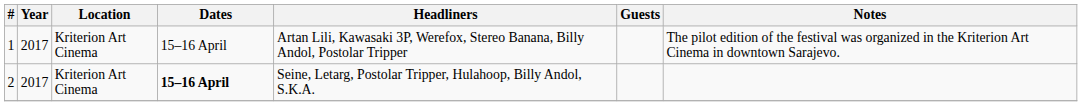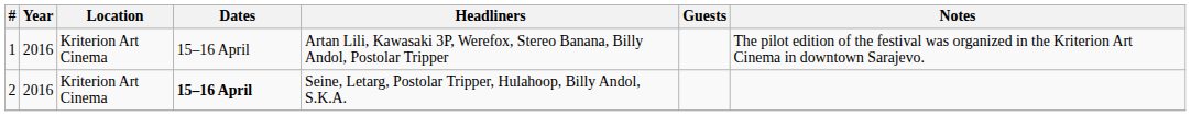 <table class="wikitable sortable">
 <tr>
 <th>#</th>
 <th>Year</th>
 <th>Location</th>
 <th style="width:8em">Dates</th>
 <th class="unsortable">Headliners</th>
 <th>Guests</th>
 <th class="unsortable">Notes</th>
 </tr>
 <tr>
 <td>1</td>
-<td>2017</td>
+<td>2016</td>
 <td>Kriterion Art Cinema</td>
 <td>15–16 April</td>
 <td>Artan Lili, Kawasaki 3P, Werefox, Stereo Banana, Billy Andol, Postolar Tripper  </td>
 <td></td>
 <td>The pilot edition of the festival was organized in the Kriterion Art Cinema in downtown Sarajevo.</td>
 </tr>
 <tr>
 <td>2</td>
-<td>2017</td>
+<td>2016</td>
 <td>Kriterion Art Cinema</td>
 <td><strong>15–16 April</strong></td>
 <td>Seine, Letarg, Postolar Tripper, Hulahoop, Billy Andol, S.K.A.</td>
 <td></td>
 <td></td>
 </tr>
 <tr>
 </tr>
 </table>
